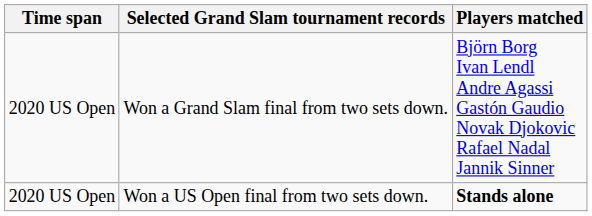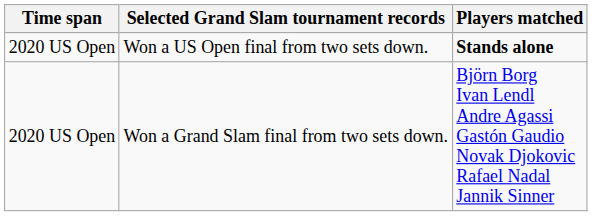 <table class="wikitable collapsible collapsed">
 <tr>
 <th>Time span</th>
 <th>Selected Grand Slam tournament records</th>
 <th>Players matched</th>
 </tr>
 <tr>
 <td>2020 US Open</td>
+<td>Won a US Open final from two sets down.</td>
+<td><strong>Stands alone</strong></td>
+</tr>
+<tr>
+<td>2020 US Open</td>
 <td>Won a Grand Slam final from two sets down.</td>
 <td><a href='#'>Björn Borg</a><br><a href='#'>Ivan Lendl</a><br><a href='#'>Andre Agassi</a><br><a href='#'>Gastón Gaudio</a><br><a href='#'>Novak Djokovic</a><br><a href='#'>Rafael Nadal</a><br><a href='#'>Jannik Sinner</a></td>
 </tr>
-<tr>
-<td>2020 US Open</td>
-<td>Won a US Open final from two sets down.</td>
-<td><strong>Stands alone</strong></td>
-</tr>
 </table>
